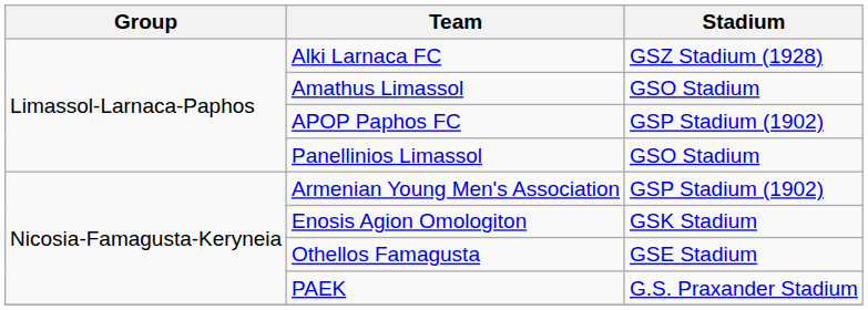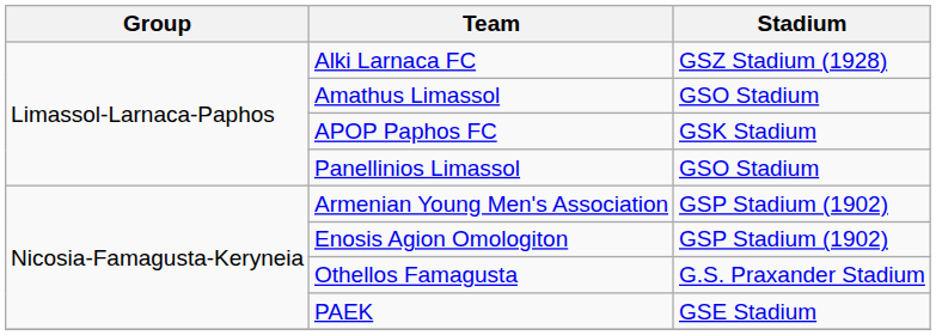 <table class="wikitable" style="font-size:90%">
 <tr>
 <th>Group</th>
 <th>Team</th>
 <th>Stadium</th>
 </tr>
 <tr>
 <td rowspan=4>Limassol-Larnaca-Paphos</td>
 <td><a href='#'>Alki Larnaca FC</a></td>
 <td><a href='#'>GSZ Stadium (1928)</a></td>
 </tr>
 <tr>
 <td><a href='#'>Amathus Limassol</a></td>
 <td><a href='#'>GSO Stadium</a></td>
 </tr>
 <tr>
 <td><a href='#'>APOP Paphos FC</a></td>
-<td><a href='#'>GSP Stadium (1902)</a></td>
+<td><a href='#'>GSK Stadium</a></td>
 </tr>
 <tr>
 <td><a href='#'>Panellinios Limassol</a></td>
 <td><a href='#'>GSO Stadium</a></td>
 </tr>
 <tr>
 <td rowspan=4>Nicosia-Famagusta-Keryneia</td>
 <td><a href='#'>Armenian Young Men's Association</a></td>
 <td><a href='#'>GSP Stadium (1902)</a></td>
 </tr>
 <tr>
 <td><a href='#'>Enosis Agion Omologiton</a></td>
-<td><a href='#'>GSK Stadium</a></td>
+<td><a href='#'>GSP Stadium (1902)</a></td>
 </tr>
 <tr>
 <td><a href='#'>Othellos Famagusta</a></td>
-<td><a href='#'>GSE Stadium</a></td>
+<td><a href='#'>G.S. Praxander Stadium</a></td>
 </tr>
 <tr>
 <td><a href='#'>PAEK</a></td>
-<td><a href='#'>G.S. Praxander Stadium</a></td>
+<td><a href='#'>GSE Stadium</a></td>
 </tr>
 <tr>
 </tr>
 </table>
